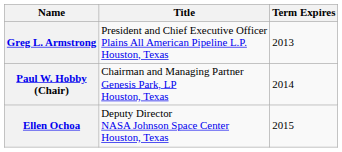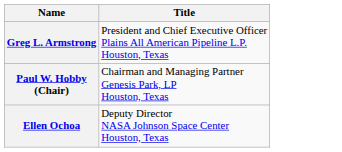 <table class="wikitable sortable">
 <tr>
 <th>Name</th>
 <th>Title</th>
-<th>Term Expires</th>
 </tr>
 <tr>
 <th><a href='#'>Greg L. Armstrong</a></th>
 <td>President and Chief Executive Officer<br><a href='#'>Plains All American Pipeline L.P.</a><br><a href='#'>Houston, Texas</a></td>
-<td>2013</td>
 </tr>
 <tr>
 <th><a href='#'>Paul W. Hobby</a><br>(Chair)</th>
 <td>Chairman and Managing Partner<br><a href='#'>Genesis Park, LP</a><br><a href='#'>Houston, Texas</a></td>
-<td>2014</td>
 </tr>
 <tr>
 <th><a href='#'>Ellen Ochoa</a></th>
 <td>Deputy Director<br><a href='#'>NASA Johnson Space Center</a><br><a href='#'>Houston, Texas</a></td>
-<td>2015</td>
 </tr>
 </table>
